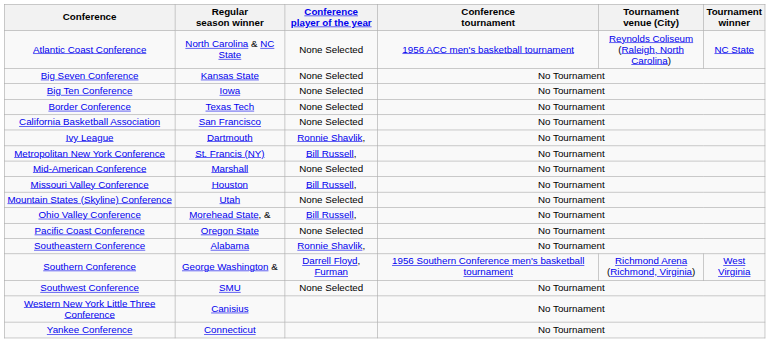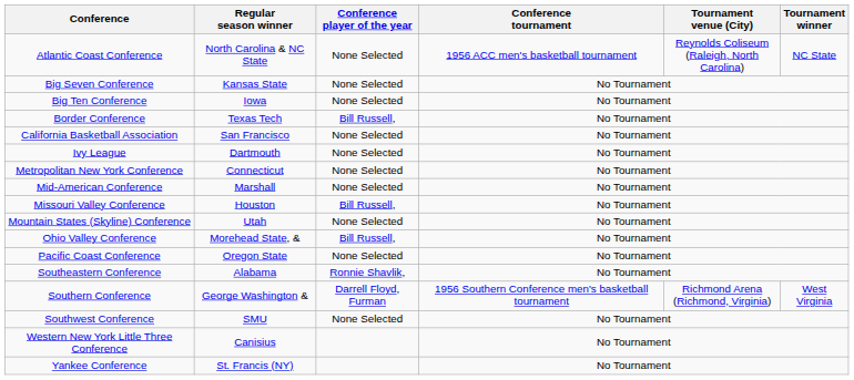 <table class="wikitable" style="text-align:center;">
 <tr>
 <th>Conference</th>
 <th>Regular <br> season winner</th>
 <th><a href='#'>Conference <br> player of the year</a></th>
 <th>Conference <br> tournament</th>
 <th>Tournament <br> venue (City)</th>
 <th>Tournament <br> winner</th>
 </tr>
 <tr>
 <td><a href='#'>Atlantic Coast Conference</a></td>
 <td><a href='#'>North Carolina</a> & <a href='#'>NC State</a></td>
 <td>None Selected</td>
 <td><a href='#'>1956 ACC men's basketball tournament</a></td>
 <td><a href='#'>Reynolds Coliseum</a><br>(<a href='#'>Raleigh, North Carolina</a>)</td>
 <td><a href='#'>NC State</a></td>
 </tr>
 <tr>
 <td><a href='#'>Big Seven Conference</a></td>
 <td><a href='#'>Kansas State</a></td>
 <td>None Selected</td>
 <td colspan=3>No Tournament</td>
 </tr>
 <tr>
 <td><a href='#'>Big Ten Conference</a></td>
 <td><a href='#'>Iowa</a></td>
 <td>None Selected</td>
 <td colspan=3>No Tournament</td>
 </tr>
 <tr>
 <td><a href='#'>Border Conference</a></td>
 <td><a href='#'>Texas Tech</a></td>
-<td>None Selected</td>
+<td><a href='#'>Bill Russell</a>, </td>
 <td colspan=3>No Tournament</td>
 </tr>
 <tr>
 <td><a href='#'>California Basketball Association</a></td>
 <td><a href='#'>San Francisco</a></td>
 <td>None Selected</td>
 <td colspan=3>No Tournament</td>
 </tr>
 <tr>
 <td><a href='#'>Ivy League</a></td>
 <td><a href='#'>Dartmouth</a></td>
-<td><a href='#'>Ronnie Shavlik</a>, </td>
+<td>None Selected</td>
 <td colspan=3>No Tournament</td>
 </tr>
 <tr>
 <td><a href='#'>Metropolitan New York Conference</a></td>
-<td><a href='#'>St. Francis (NY)</a></td>
-<td><a href='#'>Bill Russell</a>, </td>
+<td><a href='#'>Connecticut</a></td>
+<td>None Selected</td>
 <td colspan=3>No Tournament</td>
 </tr>
 <tr>
 <td><a href='#'>Mid-American Conference</a></td>
 <td><a href='#'>Marshall</a></td>
 <td>None Selected</td>
 <td colspan=3>No Tournament</td>
 </tr>
 <tr>
 <td><a href='#'>Missouri Valley Conference</a></td>
 <td><a href='#'>Houston</a></td>
 <td><a href='#'>Bill Russell</a>, </td>
 <td colspan=3>No Tournament</td>
 </tr>
 <tr>
 <td><a href='#'>Mountain States (Skyline) Conference</a></td>
 <td><a href='#'>Utah</a></td>
 <td>None Selected</td>
 <td colspan=3>No Tournament</td>
 </tr>
 <tr>
 <td><a href='#'>Ohio Valley Conference</a></td>
 <td><a href='#'>Morehead State</a>,  & </td>
 <td><a href='#'>Bill Russell</a>, </td>
 <td colspan=3>No Tournament</td>
 </tr>
 <tr>
 <td><a href='#'>Pacific Coast Conference</a></td>
 <td><a href='#'>Oregon State</a></td>
 <td>None Selected</td>
 <td colspan=3>No Tournament</td>
 </tr>
 <tr>
 <td><a href='#'>Southeastern Conference</a></td>
 <td><a href='#'>Alabama</a></td>
 <td><a href='#'>Ronnie Shavlik</a>, </td>
 <td colspan=3>No Tournament</td>
 </tr>
 <tr>
 <td><a href='#'>Southern Conference</a></td>
 <td><a href='#'>George Washington</a> & </td>
 <td><a href='#'>Darrell Floyd</a>, <a href='#'>Furman</a></td>
 <td><a href='#'>1956 Southern Conference men's basketball tournament</a></td>
 <td><a href='#'>Richmond Arena</a><br>(<a href='#'>Richmond, Virginia</a>)</td>
 <td><a href='#'>West Virginia</a></td>
 </tr>
 <tr>
 <td><a href='#'>Southwest Conference</a></td>
 <td><a href='#'>SMU</a></td>
 <td>None Selected</td>
 <td colspan=3>No Tournament</td>
 </tr>
 <tr>
 <td><a href='#'>Western New York Little Three Conference</a></td>
 <td><a href='#'>Canisius</a></td>
 <td></td>
 <td colspan=3>No Tournament</td>
 </tr>
 <tr>
 <td><a href='#'>Yankee Conference</a></td>
-<td><a href='#'>Connecticut</a></td>
+<td><a href='#'>St. Francis (NY)</a></td>
 <td></td>
 <td colspan=3>No Tournament</td>
 </tr>
 </table>
